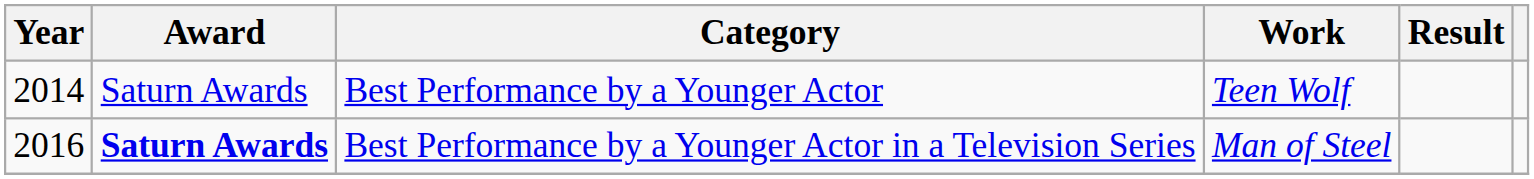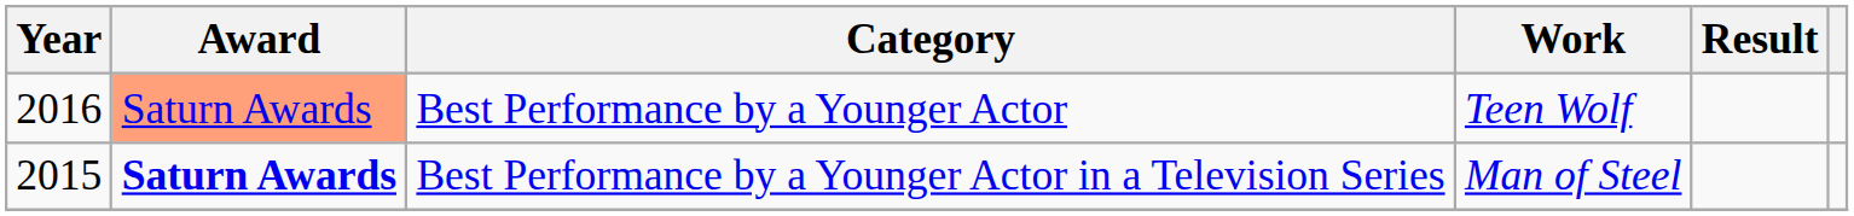 <table class="wikitable sortable">
 <tr>
 <th>Year</th>
 <th>Award</th>
 <th>Category</th>
 <th>Work</th>
 <th>Result</th>
 <th class="unsortable"></th>
 </tr>
 <tr>
-<td>2014</td>
-<td><a href='#'>Saturn Awards</a></td>
+<td>2016</td>
+<td style="background: lightsalmon;"><a href='#'>Saturn Awards</a></td>
 <td><a href='#'>Best Performance by a Younger Actor</a></td>
 <td><em><a href='#'>Teen Wolf</a></em></td>
 <td></td>
 <td style="text-align: center;"></td>
 </tr>
 <tr>
-<td>2016</td>
+<td>2015</td>
 <td><strong><a href='#'>Saturn Awards</a></strong></td>
 <td><a href='#'>Best Performance by a Younger Actor in a Television Series</a></td>
 <td><em><a href='#'>Man of Steel</a></em></td>
 <td></td>
 <td style="text-align: center;"></td>
 </tr>
 <tr>
 </tr>
 </table>
